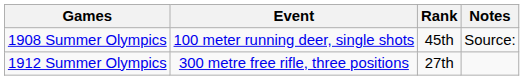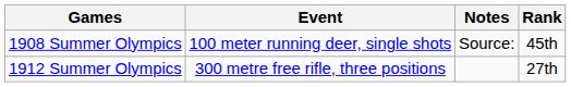 <table class="wikitable" style=" text-align:center;">
 <tr>
 <th>Games</th>
 <th>Event</th>
+<th>Notes</th>
 <th>Rank</th>
-<th>Notes</th>
 </tr>
 <tr>
 <td style="white-space: nowrap;"><a href='#'>1908 Summer Olympics</a></td>
 <td style="white-space: nowrap;"><a href='#'>100 meter running deer, single shots</a></td>
+<td align=left>Source:</td>
 <td>45th</td>
-<td align=left>Source:</td>
 </tr>
 <tr>
 <td style="white-space: nowrap;"><a href='#'>1912 Summer Olympics</a></td>
 <td style="white-space: nowrap;"><a href='#'>300 metre free rifle, three positions</a></td>
+<td align=left></td>
 <td>27th</td>
-<td align=left></td>
 </tr>
 </table>
